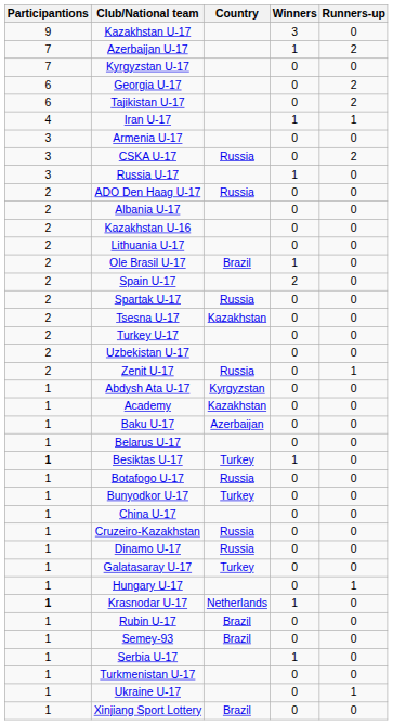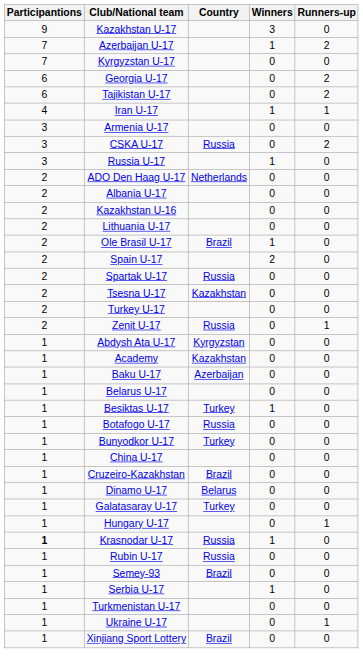 <table class="wikitable sortable" style="text-align: center;">
 <tr>
 <th>Participantions</th>
 <th>Club/National team</th>
 <th>Country</th>
 <th>Winners</th>
 <th>Runners-up</th>
 </tr>
 <tr>
 <td>9</td>
 <td><a href='#'>Kazakhstan U-17</a></td>
 <td></td>
 <td>3</td>
 <td>0</td>
 </tr>
 <tr>
 <td>7</td>
 <td><a href='#'>Azerbaijan U-17</a></td>
 <td></td>
 <td>1</td>
 <td>2</td>
 </tr>
 <tr>
 <td>7</td>
 <td><a href='#'>Kyrgyzstan U-17</a></td>
 <td></td>
 <td>0</td>
 <td>0</td>
 </tr>
 <tr>
 <td>6</td>
 <td><a href='#'>Georgia U-17</a></td>
 <td></td>
 <td>0</td>
 <td>2</td>
 </tr>
 <tr>
 <td>6</td>
 <td><a href='#'>Tajikistan U-17</a></td>
 <td></td>
 <td>0</td>
 <td>2</td>
 </tr>
 <tr>
 <td>4</td>
 <td><a href='#'>Iran U-17</a></td>
 <td></td>
 <td>1</td>
 <td>1</td>
 </tr>
 <tr>
 <td>3</td>
 <td><a href='#'>Armenia U-17</a></td>
 <td></td>
 <td>0</td>
 <td>0</td>
 </tr>
 <tr>
 <td>3</td>
 <td><a href='#'>CSKA U-17</a></td>
 <td><a href='#'>Russia</a></td>
 <td>0</td>
 <td>2</td>
 </tr>
 <tr>
 <td>3</td>
 <td><a href='#'>Russia U-17</a></td>
 <td></td>
 <td>1</td>
 <td>0</td>
 </tr>
 <tr>
 <td>2</td>
 <td><a href='#'>ADO Den Haag U-17</a></td>
-<td><a href='#'>Russia</a></td>
+<td><a href='#'>Netherlands</a></td>
 <td>0</td>
 <td>0</td>
 </tr>
 <tr>
 <td>2</td>
 <td><a href='#'>Albania U-17</a></td>
 <td></td>
 <td>0</td>
 <td>0</td>
 </tr>
 <tr>
 <td>2</td>
 <td><a href='#'>Kazakhstan U-16</a></td>
 <td></td>
 <td>0</td>
 <td>0</td>
 </tr>
 <tr>
 <td>2</td>
 <td><a href='#'>Lithuania U-17</a></td>
 <td></td>
 <td>0</td>
 <td>0</td>
 </tr>
 <tr>
 <td>2</td>
 <td><a href='#'>Ole Brasil U-17</a></td>
 <td><a href='#'>Brazil</a></td>
 <td>1</td>
 <td>0</td>
 </tr>
 <tr>
 <td>2</td>
 <td><a href='#'>Spain U-17</a></td>
 <td></td>
 <td>2</td>
 <td>0</td>
 </tr>
 <tr>
 <td>2</td>
 <td><a href='#'>Spartak U-17</a></td>
 <td><a href='#'>Russia</a></td>
 <td>0</td>
 <td>0</td>
 </tr>
 <tr>
 <td>2</td>
 <td><a href='#'>Tsesna U-17</a></td>
 <td><a href='#'>Kazakhstan</a></td>
 <td>0</td>
 <td>0</td>
 </tr>
 <tr>
 <td>2</td>
 <td><a href='#'>Turkey U-17</a></td>
 <td></td>
 <td>0</td>
 <td>0</td>
 </tr>
 <tr>
 <td>2</td>
-<td><a href='#'>Uzbekistan U-17</a></td>
-<td></td>
-<td>0</td>
-<td>0</td>
-</tr>
-<tr>
-<td>2</td>
 <td><a href='#'>Zenit U-17</a></td>
 <td><a href='#'>Russia</a></td>
 <td>0</td>
 <td>1</td>
 </tr>
 <tr>
 <td>1</td>
 <td><a href='#'>Abdysh Ata U-17</a></td>
 <td><a href='#'>Kyrgyzstan</a></td>
 <td>0</td>
 <td>0</td>
 </tr>
 <tr>
 <td>1</td>
 <td><a href='#'>Academy</a></td>
 <td><a href='#'>Kazakhstan</a></td>
 <td>0</td>
 <td>0</td>
 </tr>
 <tr>
 <td>1</td>
 <td><a href='#'>Baku U-17</a></td>
 <td><a href='#'>Azerbaijan</a></td>
 <td>0</td>
 <td>0</td>
 </tr>
 <tr>
 <td>1</td>
 <td><a href='#'>Belarus U-17</a></td>
 <td></td>
 <td>0</td>
 <td>0</td>
 </tr>
 <tr>
-<td><strong>1</strong></td>
+<td>1</td>
 <td><a href='#'>Besiktas U-17</a></td>
 <td><a href='#'>Turkey</a></td>
 <td>1</td>
 <td>0</td>
 </tr>
 <tr>
 <td>1</td>
 <td><a href='#'>Botafogo U-17</a></td>
 <td><a href='#'>Russia</a></td>
 <td>0</td>
 <td>0</td>
 </tr>
 <tr>
 <td>1</td>
 <td><a href='#'>Bunyodkor U-17</a></td>
 <td><a href='#'>Turkey</a></td>
 <td>0</td>
 <td>0</td>
 </tr>
 <tr>
 <td>1</td>
 <td><a href='#'>China U-17</a></td>
 <td></td>
 <td>0</td>
 <td>0</td>
 </tr>
 <tr>
 <td>1</td>
 <td><a href='#'>Cruzeiro-Kazakhstan</a></td>
-<td><a href='#'>Russia</a></td>
+<td><a href='#'>Brazil</a></td>
 <td>0</td>
 <td>0</td>
 </tr>
 <tr>
 <td>1</td>
 <td><a href='#'>Dinamo U-17</a></td>
-<td><a href='#'>Russia</a></td>
+<td><a href='#'>Belarus</a></td>
 <td>0</td>
 <td>0</td>
 </tr>
 <tr>
 <td>1</td>
 <td><a href='#'>Galatasaray U-17</a></td>
 <td><a href='#'>Turkey</a></td>
 <td>0</td>
 <td>0</td>
 </tr>
 <tr>
 <td>1</td>
 <td><a href='#'>Hungary U-17</a></td>
 <td></td>
 <td>0</td>
 <td>1</td>
 </tr>
 <tr>
 <td><strong>1</strong></td>
 <td><a href='#'>Krasnodar U-17</a></td>
-<td><a href='#'>Netherlands</a></td>
+<td><a href='#'>Russia</a></td>
 <td>1</td>
 <td>0</td>
 </tr>
 <tr>
 <td>1</td>
 <td><a href='#'>Rubin U-17</a></td>
-<td><a href='#'>Brazil</a></td>
+<td><a href='#'>Russia</a></td>
 <td>0</td>
 <td>0</td>
 </tr>
 <tr>
 <td>1</td>
 <td><a href='#'>Semey-93</a></td>
 <td><a href='#'>Brazil</a></td>
 <td>0</td>
 <td>0</td>
 </tr>
 <tr>
 <td>1</td>
 <td><a href='#'>Serbia U-17</a></td>
 <td></td>
 <td>1</td>
 <td>0</td>
 </tr>
 <tr>
 <td>1</td>
 <td><a href='#'>Turkmenistan U-17</a></td>
 <td></td>
 <td>0</td>
 <td>0</td>
 </tr>
 <tr>
 <td>1</td>
 <td><a href='#'>Ukraine U-17</a></td>
 <td></td>
 <td>0</td>
 <td>1</td>
 </tr>
 <tr>
 <td>1</td>
 <td><a href='#'>Xinjiang Sport Lottery</a></td>
 <td><a href='#'>Brazil</a></td>
 <td>0</td>
 <td>0</td>
 </tr>
 </table>
